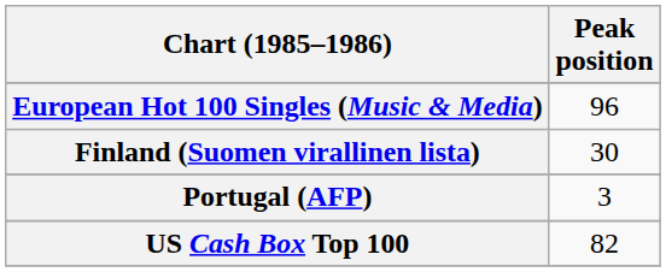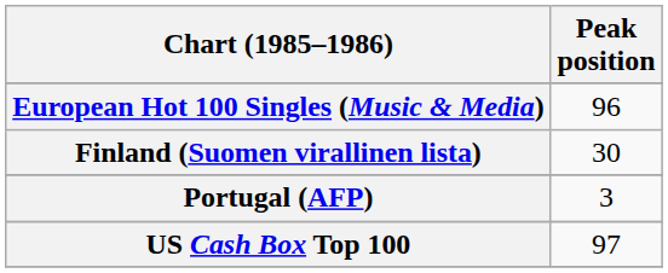 <table class="wikitable sortable plainrowheaders" style="text-align:center">
 <tr>
 <th scope="col">Chart (1985–1986)</th>
 <th scope="col">Peak<br>position</th>
 </tr>
 <tr>
 </tr>
 <tr>
 <th scope="row"><a href='#'>European Hot 100 Singles</a> (<em><a href='#'>Music & Media</a></em>)</th>
 <td>96</td>
 </tr>
 <tr>
 <th scope="row">Finland (<a href='#'>Suomen virallinen lista</a>)</th>
 <td>30</td>
 </tr>
 <tr>
 </tr>
 <tr>
 <th scope="row">Portugal (<a href='#'>AFP</a>)</th>
 <td>3</td>
 </tr>
 <tr>
 </tr>
 <tr>
 </tr>
 <tr>
 <th scope="row">US <em><a href='#'>Cash Box</a></em> Top 100</th>
-<td>82</td>
+<td>97</td>
 </tr>
 <tr>
 </tr>
 </table>
